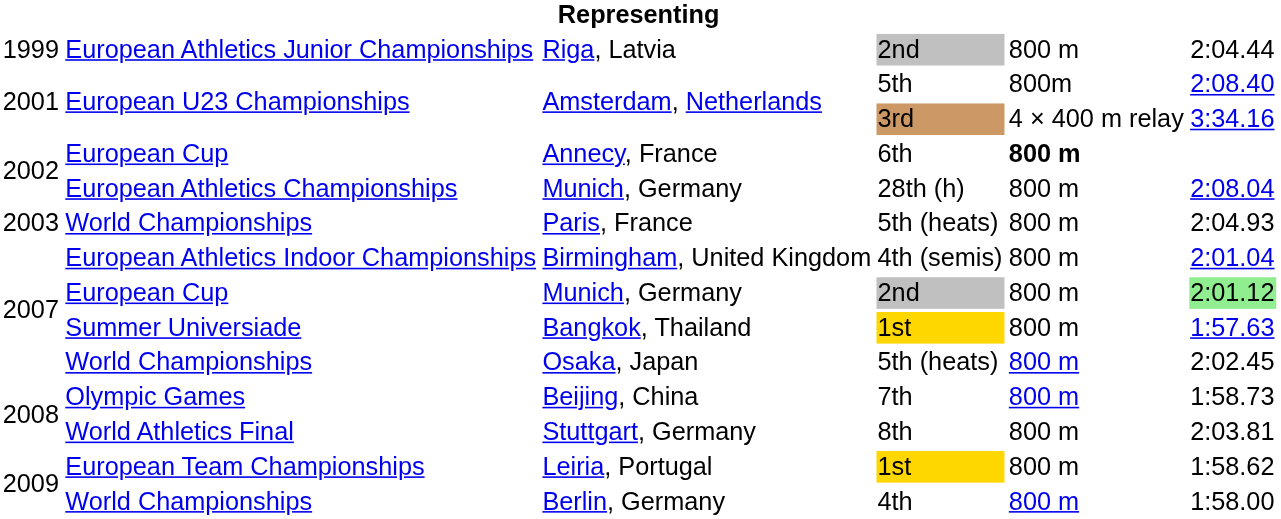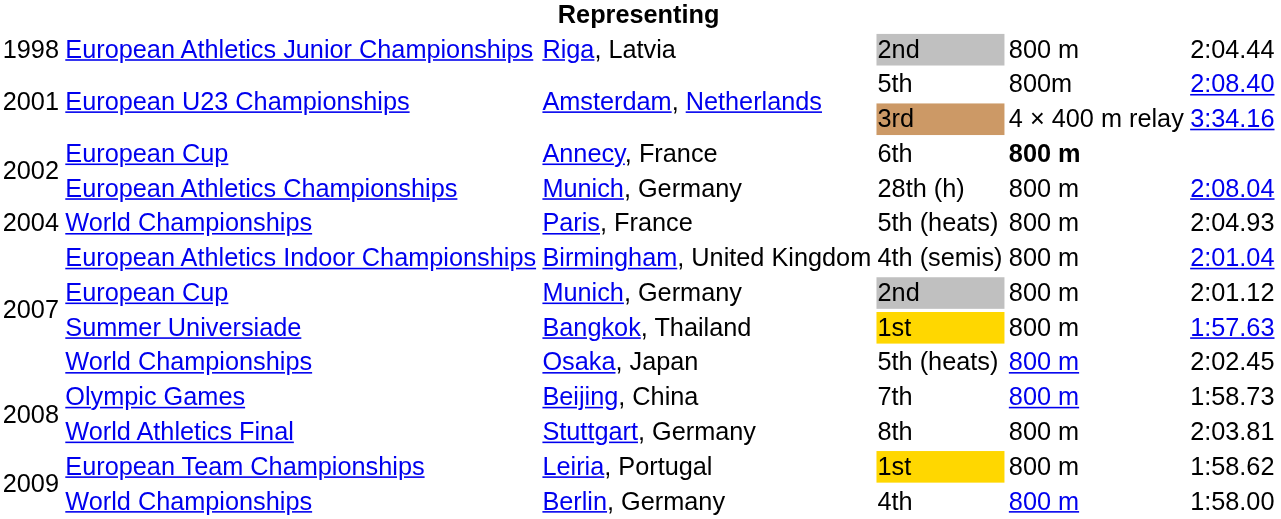 <table>
 <tr>
 <th colspan="6">Representing </th>
 </tr>
 <tr>
-<td>1999</td>
+<td>1998</td>
 <td><a href='#'>European Athletics Junior Championships</a></td>
 <td><a href='#'>Riga</a>, Latvia</td>
 <td bgcolor="silver">2nd</td>
 <td>800 m</td>
 <td>2:04.44</td>
 </tr>
 <tr>
 <td rowspan=2>2001</td>
 <td rowspan=2><a href='#'>European U23 Championships</a></td>
 <td rowspan=2><a href='#'>Amsterdam</a>, <a href='#'>Netherlands</a></td>
 <td>5th</td>
 <td>800m</td>
 <td><a href='#'>2:08.40</a></td>
 </tr>
 <tr>
 <td bgcolor="cc9966">3rd</td>
 <td>4 × 400 m relay</td>
 <td><a href='#'>3:34.16</a></td>
 </tr>
 <tr>
 <td rowspan=2>2002</td>
 <td><a href='#'>European Cup</a></td>
 <td><a href='#'>Annecy</a>, France</td>
 <td>6th</td>
 <td><strong>800 m</strong></td>
 <td></td>
 </tr>
 <tr>
 <td><a href='#'>European Athletics Championships</a></td>
 <td><a href='#'>Munich</a>, Germany</td>
 <td>28th (h)</td>
 <td>800 m</td>
 <td><a href='#'>2:08.04</a></td>
 </tr>
 <tr>
-<td>2003</td>
+<td>2004</td>
 <td><a href='#'>World Championships</a></td>
 <td><a href='#'>Paris</a>, France</td>
 <td>5th (heats)</td>
 <td>800 m</td>
 <td>2:04.93</td>
 </tr>
 <tr>
 <td rowspan=4>2007</td>
 <td><a href='#'>European Athletics Indoor Championships</a></td>
 <td><a href='#'>Birmingham</a>, United Kingdom</td>
 <td>4th (semis)</td>
 <td>800 m</td>
 <td><a href='#'>2:01.04</a></td>
 </tr>
 <tr>
 <td><a href='#'>European Cup</a></td>
 <td><a href='#'>Munich</a>, Germany</td>
 <td bgcolor="silver">2nd</td>
 <td>800 m</td>
-<td style="background: lightgreen;">2:01.12</td>
+<td>2:01.12</td>
 </tr>
 <tr>
 <td><a href='#'>Summer Universiade</a></td>
 <td><a href='#'>Bangkok</a>, Thailand</td>
 <td bgcolor="gold">1st</td>
 <td>800 m</td>
 <td><a href='#'>1:57.63</a></td>
 </tr>
 <tr>
 <td><a href='#'>World Championships</a></td>
 <td><a href='#'>Osaka</a>, Japan</td>
 <td>5th (heats)</td>
 <td><a href='#'>800 m</a></td>
 <td>2:02.45</td>
 </tr>
 <tr>
 <td rowspan=2>2008</td>
 <td><a href='#'>Olympic Games</a></td>
 <td><a href='#'>Beijing</a>, China</td>
 <td>7th</td>
 <td><a href='#'>800 m</a></td>
 <td>1:58.73</td>
 </tr>
 <tr>
 <td><a href='#'>World Athletics Final</a></td>
 <td><a href='#'>Stuttgart</a>, Germany</td>
 <td>8th</td>
 <td>800 m</td>
 <td>2:03.81</td>
 </tr>
 <tr>
 <td rowspan=2>2009</td>
 <td><a href='#'>European Team Championships</a></td>
 <td><a href='#'>Leiria</a>, Portugal</td>
 <td bgcolor="gold">1st</td>
 <td>800 m</td>
 <td>1:58.62</td>
 </tr>
 <tr>
 <td><a href='#'>World Championships</a></td>
 <td><a href='#'>Berlin</a>, Germany</td>
 <td>4th</td>
 <td><a href='#'>800 m</a></td>
 <td>1:58.00</td>
 </tr>
 </table>
